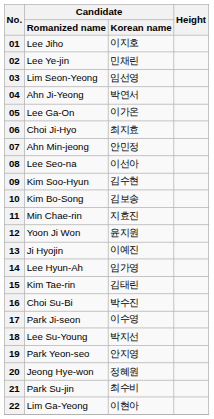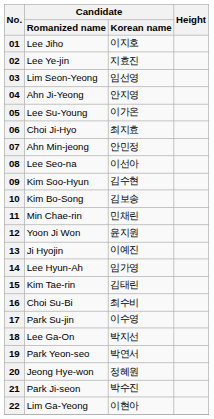 <table class="wikitable" style="font-size: 90%;">
 <tr>
 <th rowspan=2>No.</th>
 <th colspan=2>Candidate</th>
 <th rowspan=2>Height</th>
 </tr>
 <tr>
 <th>Romanized name</th>
 <th>Korean name</th>
 </tr>
 <tr>
 <th>01</th>
 <td>Lee Jiho</td>
 <td>이지호</td>
 <td></td>
 </tr>
 <tr>
 <th>02</th>
 <td>Lee Ye-jin</td>
-<td>민채린</td>
+<td>지효진</td>
 <td></td>
 </tr>
 <tr>
 <th>03</th>
 <td>Lim Seon-Yeong</td>
 <td>임선영</td>
 <td></td>
 </tr>
 <tr>
 <th>04</th>
 <td>Ahn Ji-Yeong</td>
-<td>박연서</td>
+<td>안지영</td>
 <td></td>
 </tr>
 <tr>
 <th>05</th>
-<td>Lee Ga-On</td>
+<td>Lee Su-Young</td>
 <td>이가온</td>
 <td></td>
 </tr>
 <tr>
 <th>06</th>
 <td>Choi Ji-Hyo</td>
 <td>최지효</td>
 <td></td>
 </tr>
 <tr>
 <th>07</th>
 <td>Ahn Min-jeong</td>
 <td>안민정</td>
 <td></td>
 </tr>
 <tr>
 <th>08</th>
 <td>Lee Seo-na</td>
 <td>이선아</td>
 <td></td>
 </tr>
 <tr>
 <th>09</th>
 <td>Kim Soo-Hyun</td>
 <td>김수현</td>
 <td></td>
 </tr>
 <tr>
 <th>10</th>
 <td>Kim Bo-Song</td>
 <td>김보송</td>
 <td></td>
 </tr>
 <tr>
 <th>11</th>
 <td>Min Chae-rin</td>
-<td>지효진</td>
+<td>민채린</td>
 <td></td>
 </tr>
 <tr>
 <th>12</th>
 <td>Yoon Ji Won</td>
 <td>윤지원</td>
 <td></td>
 </tr>
 <tr>
 <th>13</th>
 <td>Ji Hyojin</td>
 <td>이예진</td>
 <td></td>
 </tr>
 <tr>
 <th>14</th>
 <td>Lee Hyun-Ah</td>
 <td>임가영</td>
 <td></td>
 </tr>
 <tr>
 <th>15</th>
 <td>Kim Tae-rin</td>
 <td>김태린</td>
 <td></td>
 </tr>
 <tr>
 <th>16</th>
 <td>Choi Su-Bi</td>
-<td>박수진</td>
+<td>최수비</td>
 <td></td>
 </tr>
 <tr>
 <th>17</th>
-<td>Park Ji-seon</td>
+<td>Park Su-jin</td>
 <td>이수영</td>
 <td></td>
 </tr>
 <tr>
 <th>18</th>
-<td>Lee Su-Young</td>
+<td>Lee Ga-On</td>
 <td>박지선</td>
 <td></td>
 </tr>
 <tr>
 <th>19</th>
 <td>Park Yeon-seo</td>
-<td>안지영</td>
+<td>박연서</td>
 <td></td>
 </tr>
 <tr>
 <th>20</th>
 <td>Jeong Hye-won</td>
 <td>정혜원</td>
 <td></td>
 </tr>
 <tr>
 <th>21</th>
-<td>Park Su-jin</td>
-<td>최수비</td>
+<td>Park Ji-seon</td>
+<td>박수진</td>
 <td></td>
 </tr>
 <tr>
 <th>22</th>
 <td>Lim Ga-Yeong</td>
 <td>이현아</td>
 <td></td>
 </tr>
 <tr>
 </tr>
 </table>
